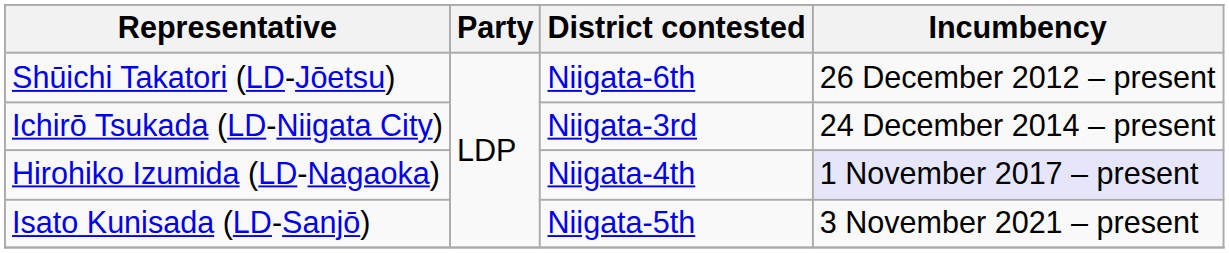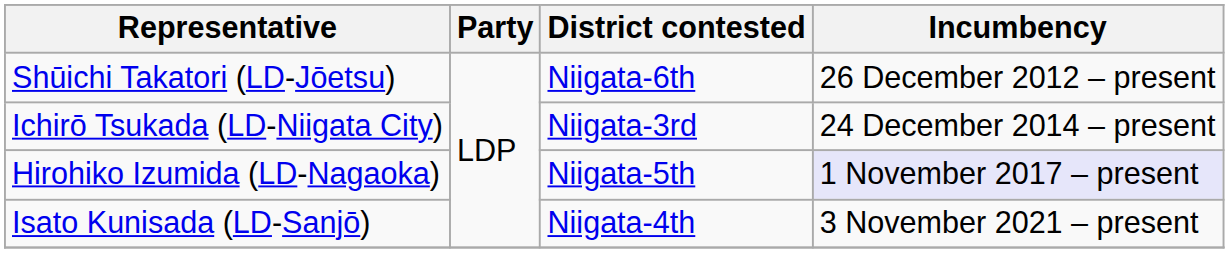 <table class=wikitable>
 <tr>
 <th>Representative</th>
 <th>Party</th>
 <th>District contested</th>
 <th>Incumbency</th>
 </tr>
 <tr>
 <td><a href='#'>Shūichi Takatori</a> (<a href='#'>LD</a>-<a href='#'>Jōetsu</a>)</td>
 <td rowspan="4" >LDP</td>
 <td><a href='#'>Niigata-6th</a></td>
 <td>26 December 2012 – present</td>
 </tr>
 <tr>
 <td><a href='#'>Ichirō Tsukada</a> (<a href='#'>LD</a>-<a href='#'>Niigata City</a>)</td>
 <td><a href='#'>Niigata-3rd</a></td>
 <td>24 December 2014 – present</td>
 </tr>
 <tr>
 <td><a href='#'>Hirohiko Izumida</a> (<a href='#'>LD</a>-<a href='#'>Nagaoka</a>)</td>
-<td><a href='#'>Niigata-4th</a></td>
+<td><a href='#'>Niigata-5th</a></td>
 <td style="background: lavender;">1 November 2017 – present</td>
 </tr>
 <tr>
 <td><a href='#'>Isato Kunisada</a> (<a href='#'>LD</a>-<a href='#'>Sanjō</a>)</td>
-<td><a href='#'>Niigata-5th</a></td>
+<td><a href='#'>Niigata-4th</a></td>
 <td>3 November 2021 – present</td>
 </tr>
 <tr>
 </tr>
 </table>
